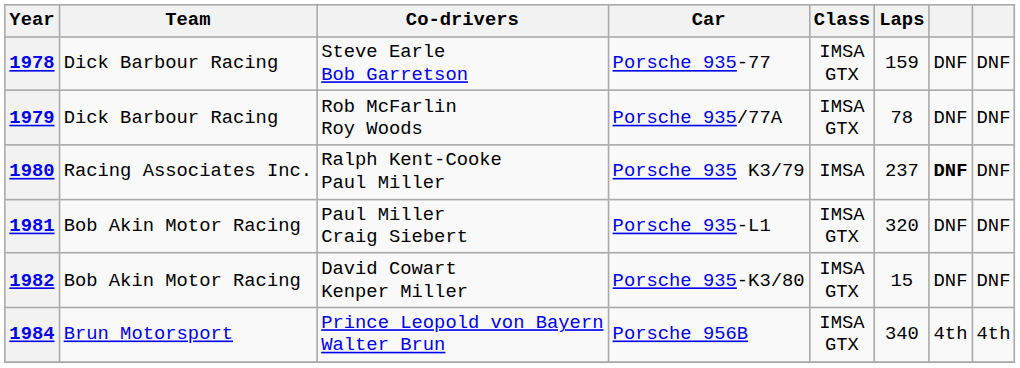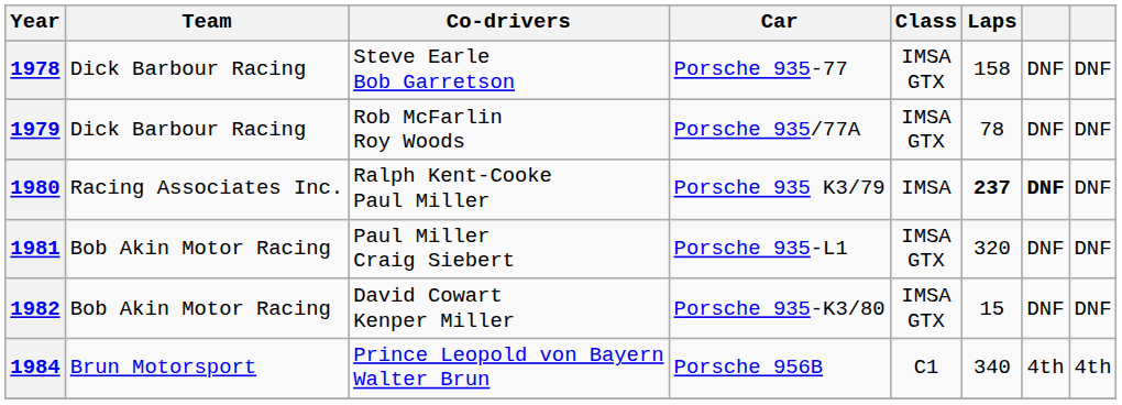 <table class="wikitable" style="text-align:center; font-size:90%">
 <tr>
 <th>Year</th>
 <th>Team</th>
 <th>Co-drivers</th>
 <th>Car</th>
 <th>Class</th>
 <th>Laps</th>
 <th></th>
 <th></th>
 </tr>
 <tr>
 <th><a href='#'>1978</a></th>
 <td align="left"> Dick Barbour Racing</td>
 <td align="left"> Steve Earle<br> <a href='#'>Bob Garretson</a></td>
 <td align="left"><a href='#'>Porsche 935</a>-77</td>
 <td>IMSA<br>GTX</td>
-<td>159</td>
+<td>158</td>
 <td>DNF</td>
 <td>DNF</td>
 </tr>
 <tr>
 <th><a href='#'>1979</a></th>
 <td align="left"> Dick Barbour Racing</td>
 <td align="left"> Rob McFarlin<br> Roy Woods</td>
 <td align="left"><a href='#'>Porsche 935</a>/77A</td>
 <td>IMSA<br>GTX</td>
 <td>78</td>
 <td>DNF</td>
 <td>DNF</td>
 </tr>
 <tr>
 <th><a href='#'>1980</a></th>
 <td align="left"> Racing Associates Inc.</td>
 <td align="left"> Ralph Kent-Cooke<br> Paul Miller</td>
 <td align="left"><a href='#'>Porsche 935</a> K3/79</td>
 <td>IMSA</td>
-<td>237</td>
+<td><strong>237</strong></td>
 <td><strong>DNF</strong></td>
 <td>DNF</td>
 </tr>
 <tr>
 <th><a href='#'>1981</a></th>
 <td align="left"> Bob Akin Motor Racing</td>
 <td align="left"> Paul Miller<br> Craig Siebert</td>
 <td align="left"><a href='#'>Porsche 935</a>-L1</td>
 <td>IMSA<br>GTX</td>
 <td>320</td>
 <td>DNF</td>
 <td>DNF</td>
 </tr>
 <tr>
 <th><a href='#'>1982</a></th>
 <td align="left"> Bob Akin Motor Racing</td>
 <td align="left"> David Cowart<br> Kenper Miller</td>
 <td align="left"><a href='#'>Porsche 935</a>-K3/80</td>
 <td>IMSA<br>GTX</td>
 <td>15</td>
 <td>DNF</td>
 <td>DNF</td>
 </tr>
 <tr>
 <th><a href='#'>1984</a></th>
 <td align="left"> <a href='#'>Brun Motorsport</a></td>
 <td align="left"> <a href='#'>Prince Leopold von Bayern</a><br> <a href='#'>Walter Brun</a></td>
 <td align="left"><a href='#'>Porsche 956B</a></td>
-<td>IMSA<br>GTX</td>
+<td>C1</td>
 <td>340</td>
 <td>4th</td>
 <td>4th</td>
 </tr>
 <tr>
 </tr>
 </table>
